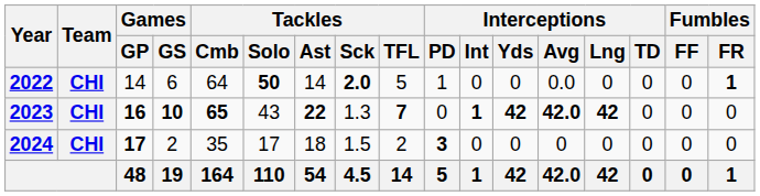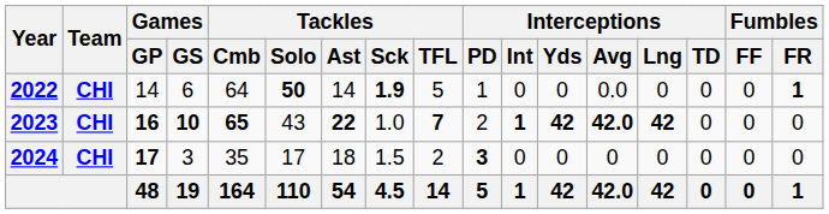 <table class="wikitable" style="text-align:center;">
 <tr>
 <th rowspan="2">Year</th>
 <th rowspan="2">Team</th>
 <th colspan="2">Games</th>
 <th colspan="5">Tackles</th>
 <th colspan="6">Interceptions</th>
 <th colspan="2">Fumbles</th>
 </tr>
 <tr>
 <th>GP</th>
 <th>GS</th>
 <th>Cmb</th>
 <th>Solo</th>
 <th>Ast</th>
 <th>Sck</th>
 <th>TFL</th>
 <th>PD</th>
 <th>Int</th>
 <th>Yds</th>
 <th>Avg</th>
 <th>Lng</th>
 <th>TD</th>
 <th>FF</th>
 <th>FR</th>
 </tr>
 <tr>
 <th><a href='#'>2022</a></th>
 <th><a href='#'>CHI</a></th>
 <td>14</td>
 <td>6</td>
 <td>64</td>
 <td><strong>50</strong></td>
 <td>14</td>
-<td><strong>2.0</strong></td>
+<td><strong>1.9</strong></td>
 <td>5</td>
 <td>1</td>
 <td>0</td>
 <td>0</td>
 <td>0.0</td>
 <td>0</td>
 <td>0</td>
 <td>0</td>
 <td><strong>1</strong></td>
 </tr>
 <tr>
 <th><a href='#'>2023</a></th>
 <th><a href='#'>CHI</a></th>
 <td><strong>16</strong></td>
 <td><strong>10</strong></td>
 <td><strong>65</strong></td>
 <td>43</td>
 <td><strong>22</strong></td>
-<td>1.3</td>
+<td>1.0</td>
 <td><strong>7</strong></td>
-<td>0</td>
+<td>2</td>
 <td><strong>1</strong></td>
 <td><strong>42</strong></td>
 <td><strong>42.0</strong></td>
 <td><strong>42</strong></td>
 <td>0</td>
 <td>0</td>
 <td>0</td>
 </tr>
 <tr>
 <th><a href='#'>2024</a></th>
 <th><a href='#'>CHI</a></th>
 <td><strong>17</strong></td>
-<td>2</td>
+<td>3</td>
 <td>35</td>
 <td>17</td>
 <td>18</td>
 <td>1.5</td>
 <td>2</td>
 <td><strong>3</strong></td>
 <td>0</td>
 <td>0</td>
 <td>0</td>
 <td>0</td>
 <td>0</td>
 <td>0</td>
 <td>0</td>
 </tr>
 <tr>
 <th colspan="2"></th>
 <th>48</th>
 <th>19</th>
 <th>164</th>
 <th>110</th>
 <th>54</th>
 <th>4.5</th>
 <th>14</th>
 <th>5</th>
 <th>1</th>
 <th>42</th>
 <th>42.0</th>
 <th>42</th>
 <th>0</th>
 <th>0</th>
 <th>1</th>
 </tr>
 </table>
